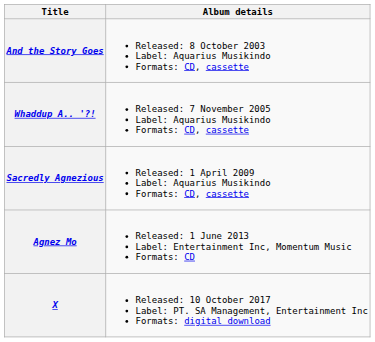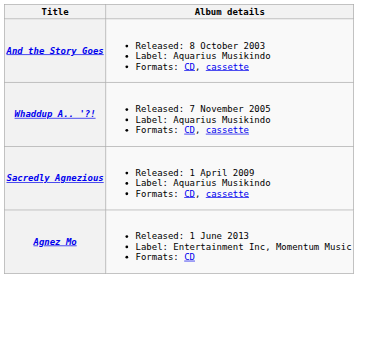 <table class="wikitable plainrowheaders">
 <tr>
 <th>Title</th>
 <th>Album details</th>
 </tr>
 <tr>
 <th scope="row"><em><a href='#'>And the Story Goes</a></em></th>
 <td><br><ul><li>Released: 8 October 2003</li><li>Label: Aquarius Musikindo</li><li>Formats: <a href='#'>CD</a>, <a href='#'>cassette</a></li></ul></td>
 </tr>
 <tr>
 <th scope="row"><em><a href='#'>Whaddup A.. '?!</a></em></th>
 <td><br><ul><li>Released: 7 November 2005</li><li>Label: Aquarius Musikindo</li><li>Formats: <a href='#'>CD</a>, <a href='#'>cassette</a></li></ul></td>
 </tr>
 <tr>
 <th scope="row"><em><a href='#'>Sacredly Agnezious</a></em></th>
 <td><br><ul><li>Released: 1 April 2009</li><li>Label: Aquarius Musikindo</li><li>Formats: <a href='#'>CD</a>, <a href='#'>cassette</a></li></ul></td>
 </tr>
 <tr>
 <th scope="row"><em><a href='#'>Agnez Mo</a></em></th>
 <td><br><ul><li>Released: 1 June 2013</li><li>Label: Entertainment Inc, Momentum Music</li><li>Formats: <a href='#'>CD</a></li></ul></td>
 </tr>
-<tr>
-<th scope="row"><em><a href='#'>X</a></em></th>
-<td><br><ul><li>Released: 10 October 2017</li><li>Label: PT. SA Management, Entertainment Inc</li><li>Formats: <a href='#'>digital download</a></li></ul></td>
-</tr>
 </table>
